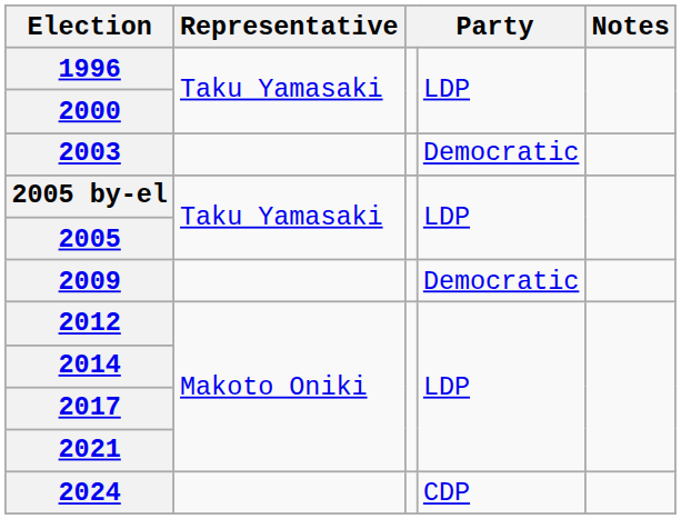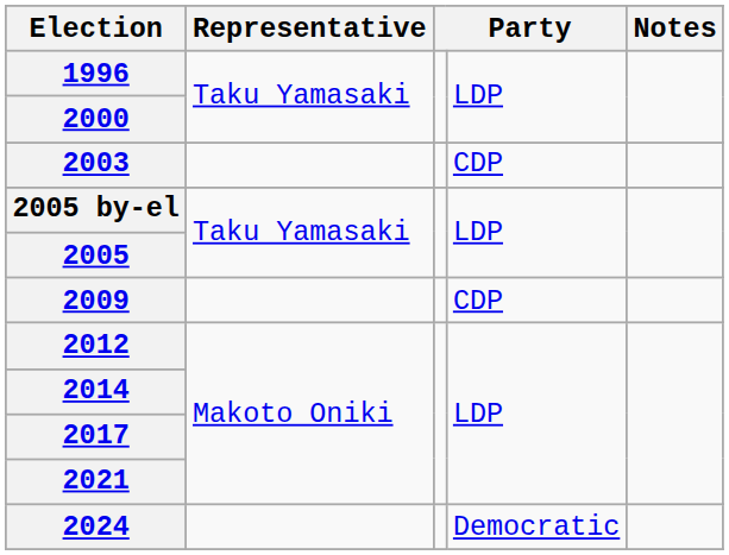 <table class=wikitable>
 <tr valign=bottom>
 <th>Election</th>
 <th>Representative</th>
 <th colspan=2>Party</th>
 <th>Notes</th>
 </tr>
 <tr>
 <th><a href='#'>1996</a></th>
 <td rowspan=2><a href='#'>Taku Yamasaki</a></td>
 <td rowspan=2 bgcolor=></td>
 <td rowspan=2><a href='#'>LDP</a></td>
 <td rowspan=2></td>
 </tr>
 <tr>
 <th><a href='#'>2000</a></th>
 </tr>
 <tr>
 <th><a href='#'>2003</a></th>
 <td></td>
 <td bgcolor=></td>
-<td><a href='#'>Democratic</a></td>
+<td><a href='#'>CDP</a></td>
 <td></td>
 </tr>
 <tr>
 <th>2005 by-el</th>
 <td rowspan=2><a href='#'>Taku Yamasaki</a></td>
 <td rowspan=2 bgcolor=></td>
 <td rowspan=2><a href='#'>LDP</a></td>
 <td rowspan=2></td>
 </tr>
 <tr>
 <th><a href='#'>2005</a></th>
 </tr>
 <tr>
 <th><a href='#'>2009</a></th>
 <td></td>
 <td bgcolor=></td>
-<td><a href='#'>Democratic</a></td>
+<td><a href='#'>CDP</a></td>
 <td></td>
 </tr>
 <tr>
 <th><a href='#'>2012</a></th>
 <td rowspan=4><a href='#'>Makoto Oniki</a></td>
 <td rowspan=4 bgcolor=></td>
 <td rowspan=4><a href='#'>LDP</a></td>
 <td rowspan=4></td>
 </tr>
 <tr>
 <th><a href='#'>2014</a></th>
 </tr>
 <tr>
 <th><a href='#'>2017</a></th>
 </tr>
 <tr>
 <th><a href='#'>2021</a></th>
 </tr>
 <tr>
 <th><a href='#'>2024</a></th>
 <td></td>
 <td bgcolor=></td>
-<td><a href='#'>CDP</a></td>
+<td><a href='#'>Democratic</a></td>
 <td></td>
 </tr>
 </table>
